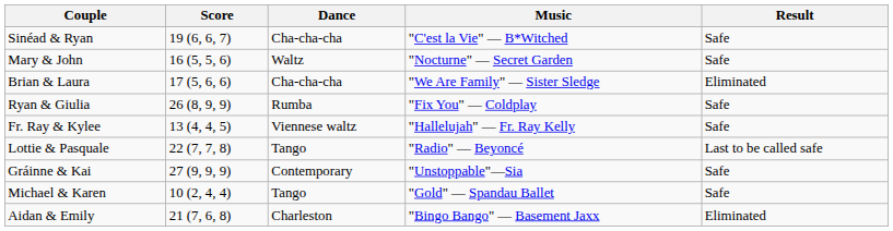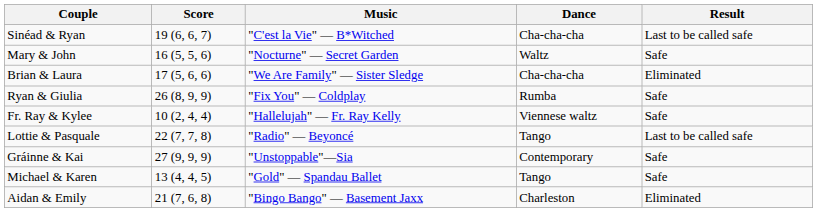 <table class="wikitable" style="width:80%;">
 <tr>
 <th>Couple</th>
 <th>Score</th>
+<th>Music</th>
 <th>Dance</th>
-<th>Music</th>
 <th>Result</th>
 </tr>
 <tr>
 <td>Sinéad & Ryan</td>
 <td>19 (6, 6, 7)</td>
+<td>"<a href='#'>C'est la Vie</a>" — <a href='#'>B*Witched</a></td>
 <td>Cha-cha-cha</td>
-<td>"<a href='#'>C'est la Vie</a>" — <a href='#'>B*Witched</a></td>
-<td>Safe</td>
+<td>Last to be called safe</td>
 </tr>
 <tr>
 <td>Mary & John</td>
 <td>16 (5, 5, 6)</td>
+<td>"<a href='#'>Nocturne</a>" — <a href='#'>Secret Garden</a></td>
 <td>Waltz</td>
-<td>"<a href='#'>Nocturne</a>" — <a href='#'>Secret Garden</a></td>
 <td>Safe</td>
 </tr>
 <tr>
 <td>Brian & Laura</td>
 <td>17 (5, 6, 6)</td>
+<td>"<a href='#'>We Are Family</a>" — <a href='#'>Sister Sledge</a></td>
 <td>Cha-cha-cha</td>
-<td>"<a href='#'>We Are Family</a>" — <a href='#'>Sister Sledge</a></td>
 <td>Eliminated</td>
 </tr>
 <tr>
 <td>Ryan & Giulia</td>
 <td>26 (8, 9, 9)</td>
+<td>"<a href='#'>Fix You</a>" — <a href='#'>Coldplay</a></td>
 <td>Rumba</td>
-<td>"<a href='#'>Fix You</a>" — <a href='#'>Coldplay</a></td>
 <td>Safe</td>
 </tr>
 <tr>
 <td>Fr. Ray & Kylee</td>
-<td>13 (4, 4, 5)</td>
+<td>10 (2, 4, 4)</td>
+<td>"<a href='#'>Hallelujah</a>" — <a href='#'>Fr. Ray Kelly</a></td>
 <td>Viennese waltz</td>
-<td>"<a href='#'>Hallelujah</a>" — <a href='#'>Fr. Ray Kelly</a></td>
 <td>Safe</td>
 </tr>
 <tr>
 <td>Lottie & Pasquale</td>
 <td>22 (7, 7, 8)</td>
+<td>"<a href='#'>Radio</a>" — <a href='#'>Beyoncé</a></td>
 <td>Tango</td>
-<td>"<a href='#'>Radio</a>" — <a href='#'>Beyoncé</a></td>
 <td>Last to be called safe</td>
 </tr>
 <tr>
 <td>Gráinne & Kai</td>
 <td>27 (9, 9, 9)</td>
+<td>"<a href='#'>Unstoppable</a>"—<a href='#'>Sia</a></td>
 <td>Contemporary</td>
-<td>"<a href='#'>Unstoppable</a>"—<a href='#'>Sia</a></td>
 <td>Safe</td>
 </tr>
 <tr>
 <td>Michael & Karen</td>
-<td>10 (2, 4, 4)</td>
+<td>13 (4, 4, 5)</td>
+<td>"<a href='#'>Gold</a>" — <a href='#'>Spandau Ballet</a></td>
 <td>Tango</td>
-<td>"<a href='#'>Gold</a>" — <a href='#'>Spandau Ballet</a></td>
 <td>Safe</td>
 </tr>
 <tr>
 <td>Aidan & Emily</td>
 <td>21 (7, 6, 8)</td>
+<td>"<a href='#'>Bingo Bango</a>" — <a href='#'>Basement Jaxx</a></td>
 <td>Charleston</td>
-<td>"<a href='#'>Bingo Bango</a>" — <a href='#'>Basement Jaxx</a></td>
 <td>Eliminated</td>
 </tr>
 </table>
